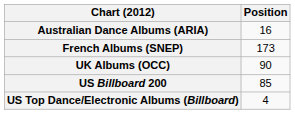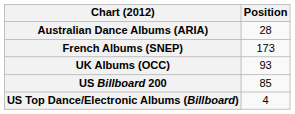 <table class="wikitable sortable plainrowheaders" style="text-align:center">
 <tr>
 <th scope="col">Chart (2012)</th>
 <th scope="col">Position</th>
 </tr>
 <tr>
 <th scope="row">Australian Dance Albums (ARIA)</th>
-<td>16</td>
+<td>28</td>
 </tr>
 <tr>
 <th scope="row">French Albums (SNEP)</th>
 <td>173</td>
 </tr>
 <tr>
 <th scope="row">UK Albums (OCC)</th>
-<td>90</td>
+<td>93</td>
 </tr>
 <tr>
 <th scope="row">US <em>Billboard</em> 200</th>
 <td>85</td>
 </tr>
 <tr>
 <th scope="row">US Top Dance/Electronic Albums (<em>Billboard</em>)</th>
 <td>4</td>
 </tr>
 </table>
